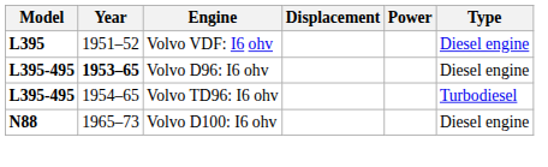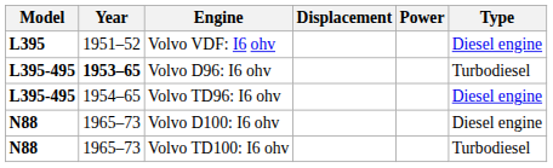 <table class="wikitable">
 <tr>
 <th>Model</th>
 <th>Year</th>
 <th>Engine</th>
 <th>Displacement</th>
 <th>Power</th>
 <th>Type</th>
 </tr>
 <tr style="background:#ffffff;">
 <td><strong>L395</strong></td>
 <td>1951–52</td>
 <td>Volvo VDF: <a href='#'>I6</a> <a href='#'>ohv</a></td>
 <td></td>
 <td></td>
 <td><a href='#'>Diesel engine</a></td>
 </tr>
 <tr style="background:#ffffff;">
 <td><strong>L395-495</strong></td>
 <td><strong>1953–65</strong></td>
 <td>Volvo D96: I6 ohv</td>
 <td></td>
 <td></td>
-<td>Diesel engine</td>
+<td>Turbodiesel</td>
 </tr>
 <tr style="background:#ffffff;">
 <td><strong>L395-495</strong></td>
 <td>1954–65</td>
 <td>Volvo TD96: I6 ohv</td>
 <td></td>
 <td></td>
-<td><a href='#'>Turbodiesel</a></td>
+<td><a href='#'>Diesel engine</a></td>
 </tr>
 <tr style="background:#ffffff;">
 <td><strong>N88</strong></td>
 <td>1965–73</td>
 <td>Volvo D100: I6 ohv</td>
 <td></td>
 <td></td>
 <td>Diesel engine</td>
 </tr>
+<tr style="background:#ffffff;">
+<td><strong>N88</strong></td>
+<td>1965–73</td>
+<td>Volvo TD100: I6 ohv</td>
+<td></td>
+<td></td>
+<td>Turbodiesel</td>
+</tr>
 </table>
